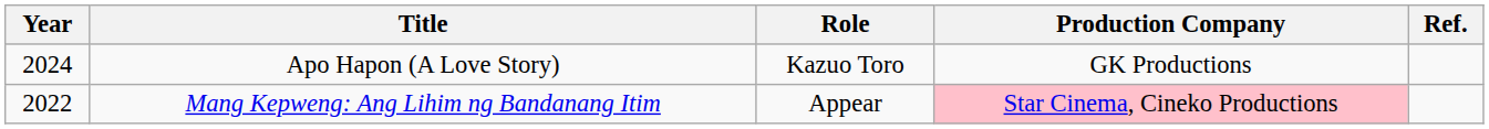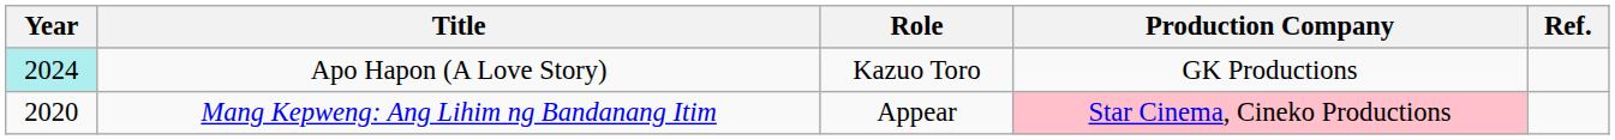 <table class="wikitable" style="text-align:center; width:75%">
 <tr>
 <th>Year</th>
 <th>Title</th>
 <th>Role</th>
 <th>Production Company</th>
 <th>Ref.</th>
 </tr>
 <tr>
-<td>2024</td>
+<td style="background: paleturquoise;">2024</td>
 <td>Apo Hapon (A Love Story)</td>
 <td>Kazuo Toro</td>
 <td>GK Productions</td>
 <td></td>
 </tr>
 <tr>
-<td>2022</td>
+<td>2020</td>
 <td><em><a href='#'>Mang Kepweng: Ang Lihim ng Bandanang Itim</a></em></td>
 <td>Appear</td>
 <td style="background: pink;"><a href='#'>Star Cinema</a>, Cineko Productions</td>
 <td></td>
 </tr>
 </table>
